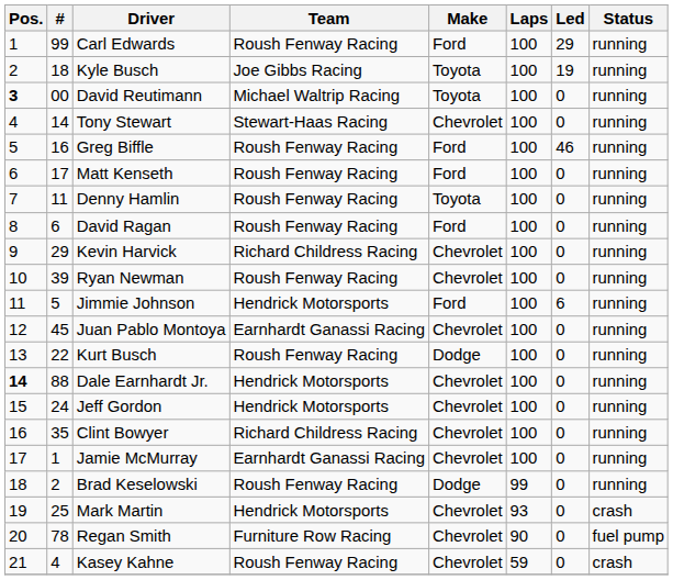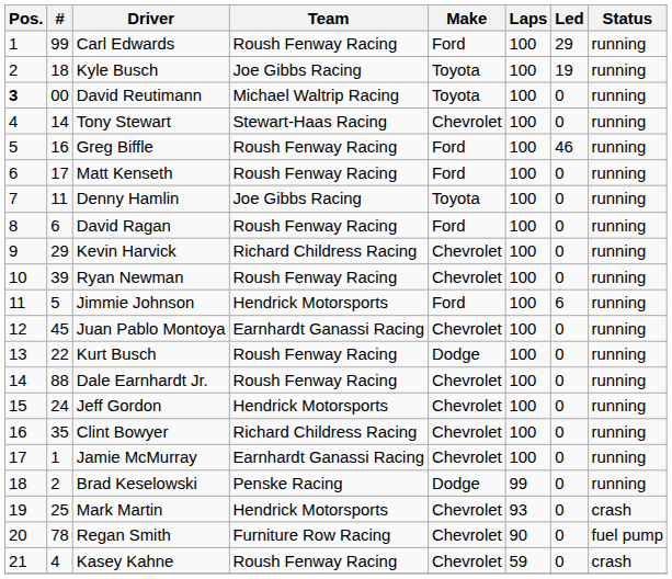 <table class="wikitable" style="font-size:95%">
 <tr>
 <th>Pos.</th>
 <th>#</th>
 <th>Driver</th>
 <th>Team</th>
 <th>Make</th>
 <th>Laps</th>
 <th>Led</th>
 <th>Status</th>
 </tr>
 <tr>
 <td>1</td>
 <td>99</td>
 <td>Carl Edwards</td>
 <td>Roush Fenway Racing</td>
 <td>Ford</td>
 <td>100</td>
 <td>29</td>
 <td>running</td>
 </tr>
 <tr>
 <td>2</td>
 <td>18</td>
 <td>Kyle Busch</td>
 <td>Joe Gibbs Racing</td>
 <td>Toyota</td>
 <td>100</td>
 <td>19</td>
 <td>running</td>
 </tr>
 <tr>
 <td><strong>3</strong></td>
 <td>00</td>
 <td>David Reutimann</td>
 <td>Michael Waltrip Racing</td>
 <td>Toyota</td>
 <td>100</td>
 <td>0</td>
 <td>running</td>
 </tr>
 <tr>
 <td>4</td>
 <td>14</td>
 <td>Tony Stewart</td>
 <td>Stewart-Haas Racing</td>
 <td>Chevrolet</td>
 <td>100</td>
 <td>0</td>
 <td>running</td>
 </tr>
 <tr>
 <td>5</td>
 <td>16</td>
 <td>Greg Biffle</td>
 <td>Roush Fenway Racing</td>
 <td>Ford</td>
 <td>100</td>
 <td>46</td>
 <td>running</td>
 </tr>
 <tr>
 <td>6</td>
 <td>17</td>
 <td>Matt Kenseth</td>
 <td>Roush Fenway Racing</td>
 <td>Ford</td>
 <td>100</td>
 <td>0</td>
 <td>running</td>
 </tr>
 <tr>
 <td>7</td>
 <td>11</td>
 <td>Denny Hamlin</td>
-<td>Roush Fenway Racing</td>
+<td>Joe Gibbs Racing</td>
 <td>Toyota</td>
 <td>100</td>
 <td>0</td>
 <td>running</td>
 </tr>
 <tr>
 <td>8</td>
 <td>6</td>
 <td>David Ragan</td>
 <td>Roush Fenway Racing</td>
 <td>Ford</td>
 <td>100</td>
 <td>0</td>
 <td>running</td>
 </tr>
 <tr>
 <td>9</td>
 <td>29</td>
 <td>Kevin Harvick</td>
 <td>Richard Childress Racing</td>
 <td>Chevrolet</td>
 <td>100</td>
 <td>0</td>
 <td>running</td>
 </tr>
 <tr>
 <td>10</td>
 <td>39</td>
 <td>Ryan Newman</td>
 <td>Roush Fenway Racing</td>
 <td>Chevrolet</td>
 <td>100</td>
 <td>0</td>
 <td>running</td>
 </tr>
 <tr>
 <td>11</td>
 <td>5</td>
 <td>Jimmie Johnson</td>
 <td>Hendrick Motorsports</td>
 <td>Ford</td>
 <td>100</td>
 <td>6</td>
 <td>running</td>
 </tr>
 <tr>
 <td>12</td>
 <td>45</td>
 <td>Juan Pablo Montoya</td>
 <td>Earnhardt Ganassi Racing</td>
 <td>Chevrolet</td>
 <td>100</td>
 <td>0</td>
 <td>running</td>
 </tr>
 <tr>
 <td>13</td>
 <td>22</td>
 <td>Kurt Busch</td>
 <td>Roush Fenway Racing</td>
 <td>Dodge</td>
 <td>100</td>
 <td>0</td>
 <td>running</td>
 </tr>
 <tr>
-<td><strong>14</strong></td>
+<td>14</td>
 <td>88</td>
 <td>Dale Earnhardt Jr.</td>
-<td>Hendrick Motorsports</td>
+<td>Roush Fenway Racing</td>
 <td>Chevrolet</td>
 <td>100</td>
 <td>0</td>
 <td>running</td>
 </tr>
 <tr>
 <td>15</td>
 <td>24</td>
 <td>Jeff Gordon</td>
 <td>Hendrick Motorsports</td>
 <td>Chevrolet</td>
 <td>100</td>
 <td>0</td>
 <td>running</td>
 </tr>
 <tr>
 <td>16</td>
 <td>35</td>
 <td>Clint Bowyer</td>
 <td>Richard Childress Racing</td>
 <td>Chevrolet</td>
 <td>100</td>
 <td>0</td>
 <td>running</td>
 </tr>
 <tr>
 <td>17</td>
 <td>1</td>
 <td>Jamie McMurray</td>
 <td>Earnhardt Ganassi Racing</td>
 <td>Chevrolet</td>
 <td>100</td>
 <td>0</td>
 <td>running</td>
 </tr>
 <tr>
 <td>18</td>
 <td>2</td>
 <td>Brad Keselowski</td>
-<td>Roush Fenway Racing</td>
+<td>Penske Racing</td>
 <td>Dodge</td>
 <td>99</td>
 <td>0</td>
 <td>running</td>
 </tr>
 <tr>
 <td>19</td>
 <td>25</td>
 <td>Mark Martin</td>
 <td>Hendrick Motorsports</td>
 <td>Chevrolet</td>
 <td>93</td>
 <td>0</td>
 <td>crash</td>
 </tr>
 <tr>
 <td>20</td>
 <td>78</td>
 <td>Regan Smith</td>
 <td>Furniture Row Racing</td>
 <td>Chevrolet</td>
 <td>90</td>
 <td>0</td>
 <td>fuel pump</td>
 </tr>
 <tr>
 <td>21</td>
 <td>4</td>
 <td>Kasey Kahne</td>
 <td>Roush Fenway Racing</td>
 <td>Chevrolet</td>
 <td>59</td>
 <td>0</td>
 <td>crash</td>
 </tr>
 <tr>
 </tr>
 </table>
